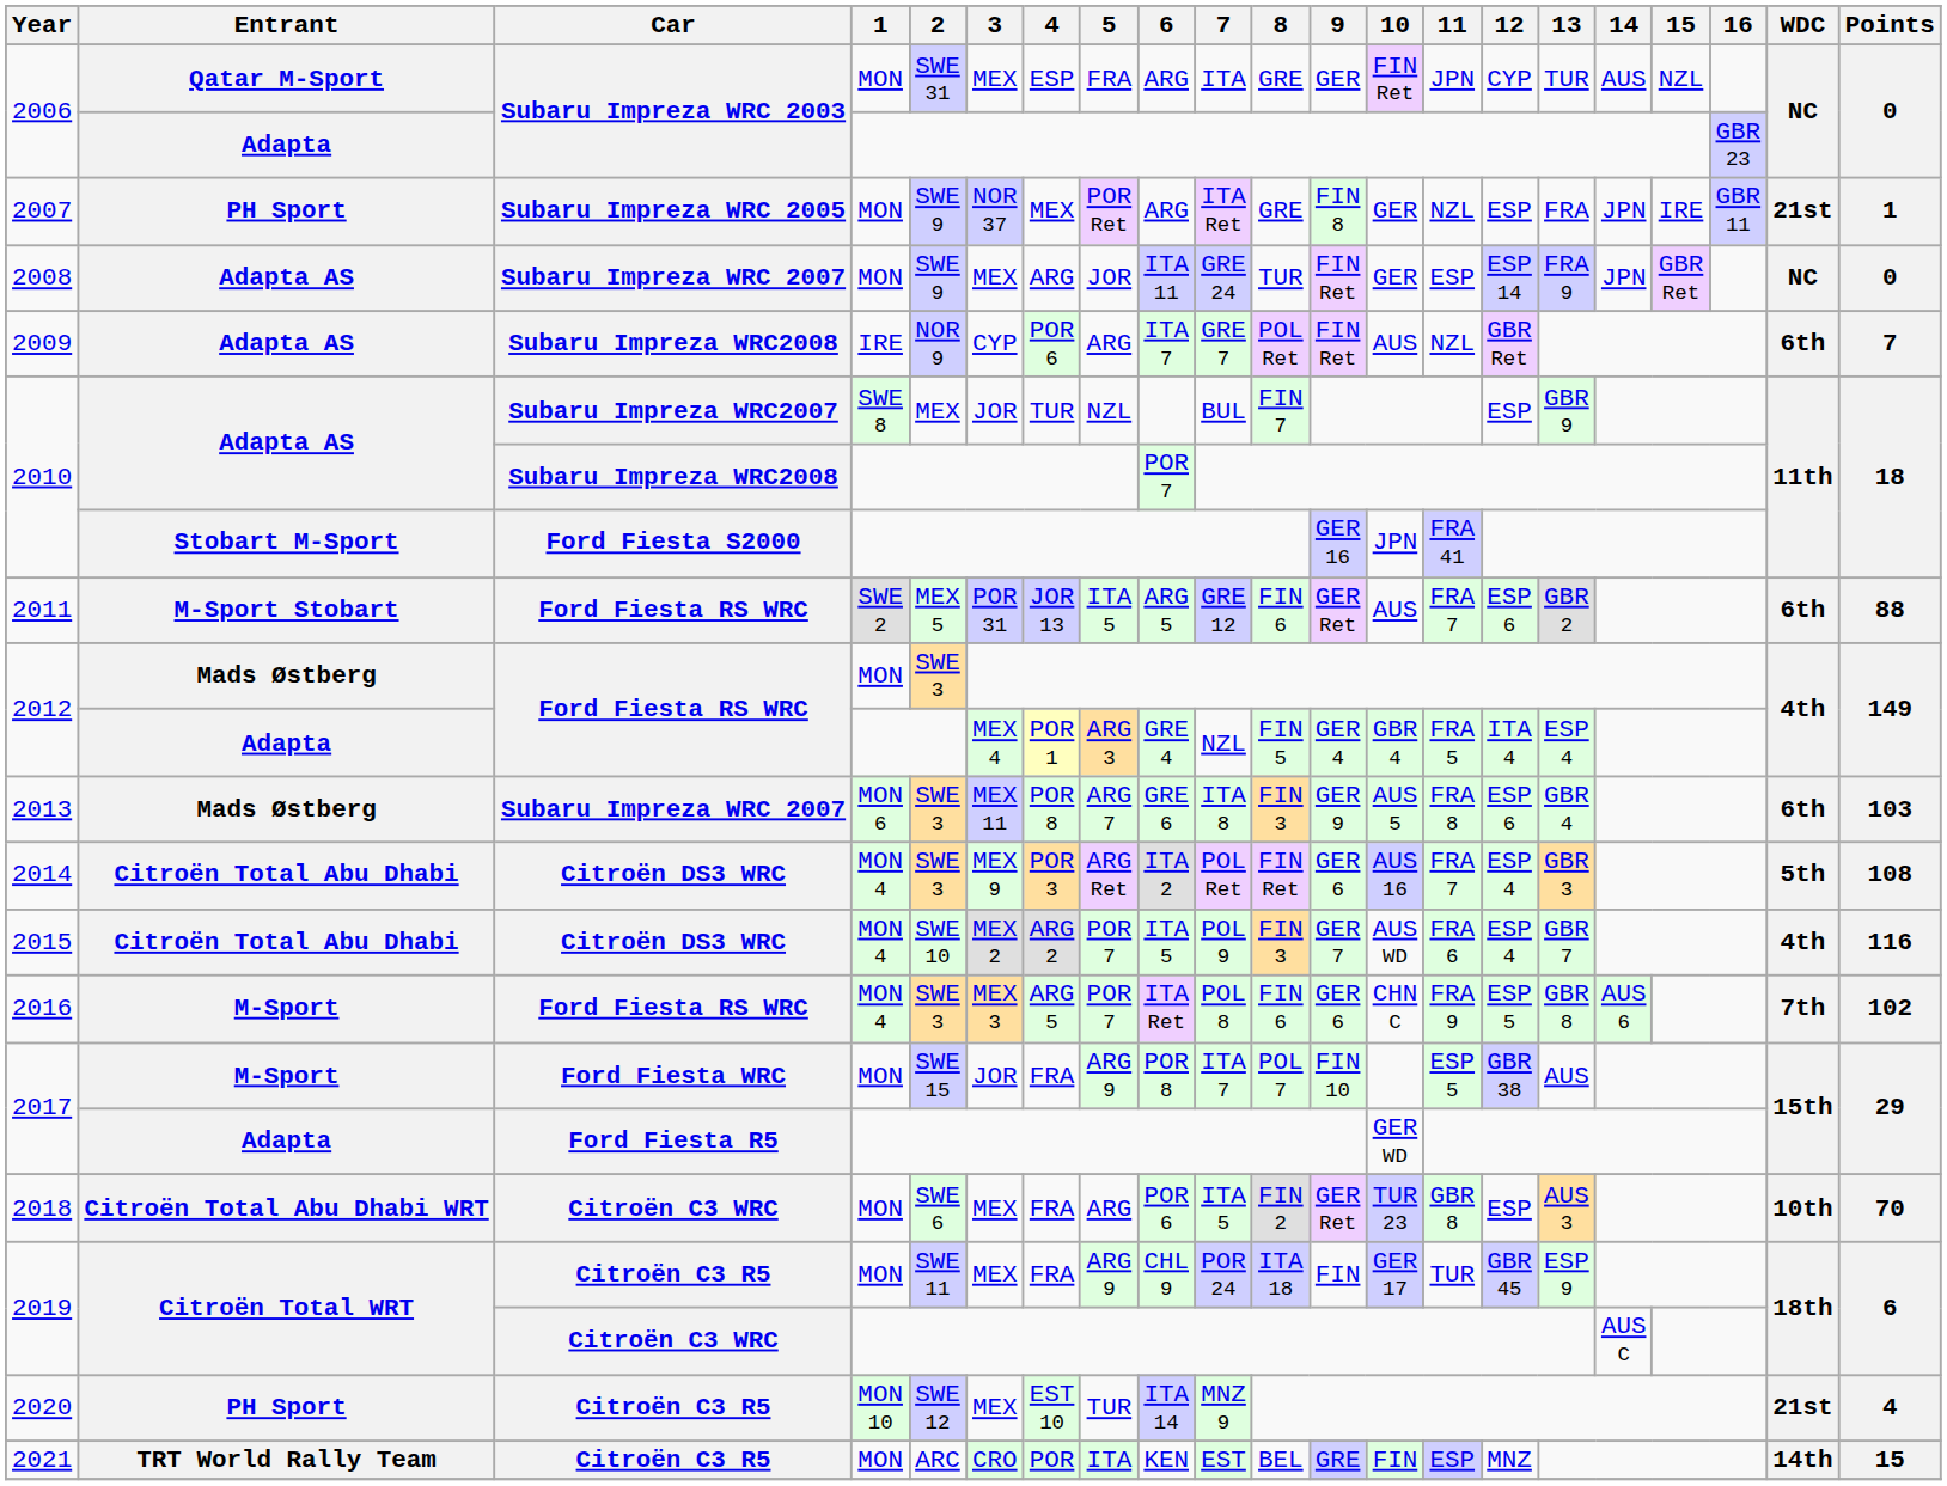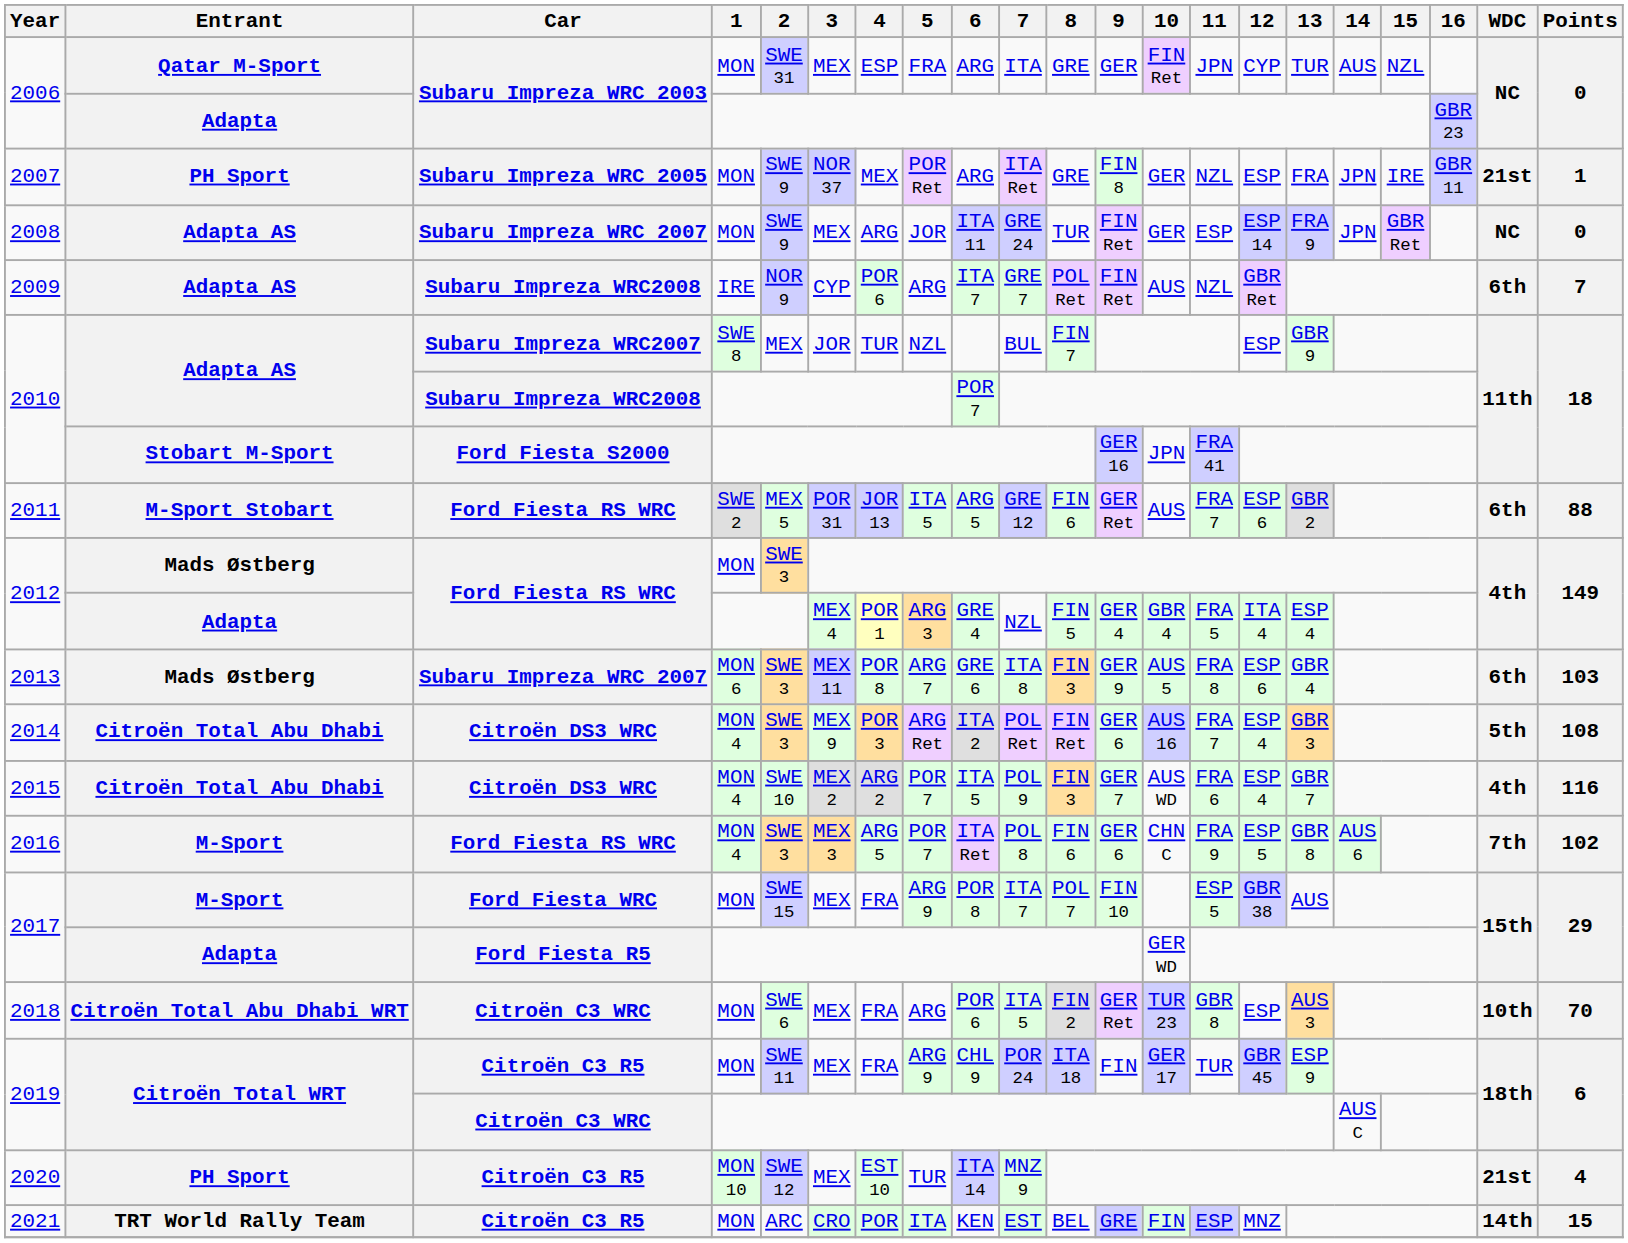 <table class="wikitable" border="1" style="text-align:center; font-size:85%;">
 <tr>
 <th>Year</th>
 <th>Entrant</th>
 <th>Car</th>
 <th>1</th>
 <th>2</th>
 <th>3</th>
 <th>4</th>
 <th>5</th>
 <th>6</th>
 <th>7</th>
 <th>8</th>
 <th>9</th>
 <th>10</th>
 <th>11</th>
 <th>12</th>
 <th>13</th>
 <th>14</th>
 <th>15</th>
 <th>16</th>
 <th>WDC</th>
 <th>Points</th>
 </tr>
 <tr>
 <td rowspan=2><a href='#'>2006</a></td>
 <th nowrap><a href='#'>Qatar M-Sport</a></th>
 <th rowspan=2 nowrap><a href='#'>Subaru Impreza WRC 2003</a></th>
 <td><a href='#'>MON</a></td>
 <td style="background:#CFCFFF;"><a href='#'>SWE</a><br><small>31</small></td>
 <td><a href='#'>MEX</a></td>
 <td><a href='#'>ESP</a></td>
 <td><a href='#'>FRA</a></td>
 <td><a href='#'>ARG</a></td>
 <td><a href='#'>ITA</a></td>
 <td><a href='#'>GRE</a></td>
 <td><a href='#'>GER</a></td>
 <td style="background:#EFCFFF;"><a href='#'>FIN</a><br><small>Ret</small></td>
 <td><a href='#'>JPN</a></td>
 <td><a href='#'>CYP</a></td>
 <td><a href='#'>TUR</a></td>
 <td><a href='#'>AUS</a></td>
 <td><a href='#'>NZL</a></td>
 <td></td>
 <th rowspan=2>NC</th>
 <th rowspan=2>0</th>
 </tr>
 <tr>
 <th nowrap><a href='#'>Adapta</a></th>
 <td colspan=15></td>
 <td style="background:#CFCFFF;"><a href='#'>GBR</a><br><small>23</small></td>
 </tr>
 <tr>
 <td><a href='#'>2007</a></td>
 <th nowrap><a href='#'>PH Sport</a></th>
 <th nowrap><a href='#'>Subaru Impreza WRC 2005</a></th>
 <td><a href='#'>MON</a></td>
 <td style="background:#CFCFFF;"><a href='#'>SWE</a><br><small>9</small></td>
 <td style="background:#CFCFFF;"><a href='#'>NOR</a><br><small>37</small></td>
 <td><a href='#'>MEX</a></td>
 <td style="background:#EFCFFF;"><a href='#'>POR</a><br><small>Ret</small></td>
 <td><a href='#'>ARG</a></td>
 <td style="background:#EFCFFF;"><a href='#'>ITA</a><br><small>Ret</small></td>
 <td><a href='#'>GRE</a></td>
 <td style="background:#DFFFDF;"><a href='#'>FIN</a><br><small>8</small></td>
 <td><a href='#'>GER</a></td>
 <td><a href='#'>NZL</a></td>
 <td><a href='#'>ESP</a></td>
 <td><a href='#'>FRA</a></td>
 <td><a href='#'>JPN</a></td>
 <td><a href='#'>IRE</a></td>
 <td style="background:#CFCFFF;"><a href='#'>GBR</a><br><small>11</small></td>
 <th>21st</th>
 <th>1</th>
 </tr>
 <tr>
 <td><a href='#'>2008</a></td>
 <th nowrap><a href='#'>Adapta AS</a></th>
 <th nowrap><a href='#'>Subaru Impreza WRC 2007</a></th>
 <td><a href='#'>MON</a></td>
 <td style="background:#CFCFFF;"><a href='#'>SWE</a><br><small>9</small></td>
 <td><a href='#'>MEX</a></td>
 <td><a href='#'>ARG</a></td>
 <td><a href='#'>JOR</a></td>
 <td style="background:#CFCFFF;"><a href='#'>ITA</a><br><small>11</small></td>
 <td style="background:#CFCFFF;"><a href='#'>GRE</a><br><small>24</small></td>
 <td><a href='#'>TUR</a></td>
 <td style="background:#EFCFFF;"><a href='#'>FIN</a><br><small>Ret</small></td>
 <td><a href='#'>GER</a></td>
 <td><a href='#'>ESP</a></td>
 <td style="background:#CFCFFF;"><a href='#'>ESP</a><br><small>14</small></td>
 <td style="background:#CFCFFF;"><a href='#'>FRA</a><br><small>9</small></td>
 <td><a href='#'>JPN</a></td>
 <td style="background:#EFCFFF;"><a href='#'>GBR</a><br><small>Ret</small></td>
 <td></td>
 <th>NC</th>
 <th>0</th>
 </tr>
 <tr>
 <td><a href='#'>2009</a></td>
 <th nowrap><a href='#'>Adapta AS</a></th>
 <th nowrap><a href='#'>Subaru Impreza WRC2008</a></th>
 <td><a href='#'>IRE</a></td>
 <td style="background:#CFCFFF;"><a href='#'>NOR</a><br><small>9</small></td>
 <td><a href='#'>CYP</a></td>
 <td style="background:#DFFFDF;"><a href='#'>POR</a><br><small>6</small></td>
 <td><a href='#'>ARG</a></td>
 <td style="background:#DFFFDF;"><a href='#'>ITA</a><br><small>7</small></td>
 <td style="background:#DFFFDF;"><a href='#'>GRE</a><br><small>7</small></td>
 <td style="background:#EFCFFF;"><a href='#'>POL</a><br><small>Ret</small></td>
 <td style="background:#EFCFFF;"><a href='#'>FIN</a><br><small>Ret</small></td>
 <td><a href='#'>AUS</a></td>
 <td><a href='#'>NZL</a></td>
 <td style="background:#EFCFFF;"><a href='#'>GBR</a><br><small>Ret</small></td>
 <td colspan=4></td>
 <th>6th</th>
 <th>7</th>
 </tr>
 <tr>
 <td rowspan="3"><a href='#'>2010</a></td>
 <th rowspan="2" nowrap><a href='#'>Adapta AS</a></th>
 <th nowrap><a href='#'>Subaru Impreza WRC2007</a></th>
 <td style="background:#DFFFDF;"><a href='#'>SWE</a><br><small>8</small></td>
 <td><a href='#'>MEX</a></td>
 <td><a href='#'>JOR</a></td>
 <td><a href='#'>TUR</a></td>
 <td><a href='#'>NZL</a></td>
 <td></td>
 <td><a href='#'>BUL</a></td>
 <td style="background:#DFFFDF;"><a href='#'>FIN</a><br><small>7</small></td>
 <td colspan=3></td>
 <td><a href='#'>ESP</a></td>
 <td style="background:#DFFFDF;"><a href='#'>GBR</a><br><small>9</small></td>
 <td colspan=3></td>
 <th rowspan="3">11th</th>
 <th rowspan="3">18</th>
 </tr>
 <tr>
 <th nowrap><a href='#'>Subaru Impreza WRC2008</a></th>
 <td colspan=5></td>
 <td style="background:#DFFFDF;"><a href='#'>POR</a><br><small>7</small></td>
 <td colspan=10></td>
 </tr>
 <tr>
 <th nowrap><a href='#'>Stobart M-Sport</a></th>
 <th nowrap><a href='#'>Ford Fiesta S2000</a></th>
 <td colspan=8></td>
 <td style="background:#CFCFFF;"><a href='#'>GER</a><br><small>16</small></td>
 <td><a href='#'>JPN</a></td>
 <td style="background:#CFCFFF;"><a href='#'>FRA</a><br><small>41</small></td>
 <td colspan=5></td>
 </tr>
 <tr>
 <td><a href='#'>2011</a></td>
 <th nowrap><a href='#'>M-Sport Stobart</a></th>
 <th nowrap><a href='#'>Ford Fiesta RS WRC</a></th>
 <td style="background:#DFDFDF;"><a href='#'>SWE</a><br><small>2</small></td>
 <td style="background:#DFFFDF;"><a href='#'>MEX</a><br><small>5</small></td>
 <td style="background:#CFCFFF;"><a href='#'>POR</a><br><small>31</small></td>
 <td style="background:#CFCFFF;"><a href='#'>JOR</a><br><small>13</small></td>
 <td style="background:#DFFFDF;"><a href='#'>ITA</a><br><small>5</small></td>
 <td style="background:#DFFFDF;"><a href='#'>ARG</a><br><small>5</small></td>
 <td style="background:#CFCFFF;"><a href='#'>GRE</a><br><small>12</small></td>
 <td style="background:#DFFFDF;"><a href='#'>FIN</a><br><small>6</small></td>
 <td style="background:#EFCFFF;"><a href='#'>GER</a><br><small>Ret</small></td>
 <td><a href='#'>AUS</a></td>
 <td style="background:#DFFFDF;"><a href='#'>FRA</a><br><small>7</small></td>
 <td style="background:#DFFFDF;"><a href='#'>ESP</a><br><small>6</small></td>
 <td style="background:#DFDFDF;"><a href='#'>GBR</a><br><small>2</small></td>
 <td colspan=3></td>
 <th>6th</th>
 <th>88</th>
 </tr>
 <tr>
 <td rowspan=2><a href='#'>2012</a></td>
 <th nowrap>Mads Østberg</th>
 <th rowspan=2 nowrap><a href='#'>Ford Fiesta RS WRC</a></th>
 <td><a href='#'>MON</a></td>
 <td style="background:#FFDF9F;"><a href='#'>SWE</a><br><small>3</small></td>
 <td colspan=14></td>
 <th rowspan=2>4th</th>
 <th rowspan=2>149</th>
 </tr>
 <tr>
 <th nowrap><a href='#'>Adapta</a></th>
 <td colspan=2></td>
 <td style="background:#DFFFDF;"><a href='#'>MEX</a><br><small>4</small></td>
 <td style="background:#FFFFBF;"><a href='#'>POR</a><br><small>1</small></td>
 <td style="background:#FFDF9F;"><a href='#'>ARG</a><br><small>3</small></td>
 <td style="background:#DFFFDF;"><a href='#'>GRE</a><br><small>4</small></td>
 <td><a href='#'>NZL</a></td>
 <td style="background:#DFFFDF;"><a href='#'>FIN</a><br><small>5</small></td>
 <td style="background:#DFFFDF;"><a href='#'>GER</a><br><small>4</small></td>
 <td style="background:#DFFFDF;"><a href='#'>GBR</a><br><small>4</small></td>
 <td style="background:#DFFFDF;"><a href='#'>FRA</a><br><small>5</small></td>
 <td style="background:#DFFFDF;"><a href='#'>ITA</a><br><small>4</small></td>
 <td style="background:#DFFFDF;"><a href='#'>ESP</a><br><small>4</small></td>
 <td colspan=3></td>
 </tr>
 <tr>
 <td><a href='#'>2013</a></td>
 <th nowrap>Mads Østberg</th>
 <th nowrap><a href='#'>Subaru Impreza WRC 2007</a></th>
 <td style="background:#DFFFDF;"><a href='#'>MON</a><br><small>6</small></td>
 <td style="background:#FFDF9F;"><a href='#'>SWE</a><br><small>3</small></td>
 <td style="background:#CFCFFF;"><a href='#'>MEX</a><br><small>11</small></td>
 <td style="background:#DFFFDF;"><a href='#'>POR</a><br><small>8</small></td>
 <td style="background:#DFFFDF;"><a href='#'>ARG</a><br><small>7</small></td>
 <td style="background:#DFFFDF;"><a href='#'>GRE</a><br><small>6</small></td>
 <td style="background:#DFFFDF;"><a href='#'>ITA</a><br><small>8</small></td>
 <td style="background:#FFDF9F;"><a href='#'>FIN</a><br><small>3</small></td>
 <td style="background:#DFFFDF;"><a href='#'>GER</a><br><small>9</small></td>
 <td style="background:#DFFFDF;"><a href='#'>AUS</a><br><small>5</small></td>
 <td style="background:#DFFFDF;"><a href='#'>FRA</a><br><small>8</small></td>
 <td style="background:#DFFFDF;"><a href='#'>ESP</a><br><small>6</small></td>
 <td style="background:#DFFFDF;"><a href='#'>GBR</a><br><small>4</small></td>
 <td colspan=3></td>
 <th>6th</th>
 <th>103</th>
 </tr>
 <tr>
 <td><a href='#'>2014</a></td>
 <th nowrap><a href='#'>Citroën Total Abu Dhabi</a></th>
 <th nowrap><a href='#'>Citroën DS3 WRC</a></th>
 <td style="background:#DFFFDF;"><a href='#'>MON</a><br><small>4</small></td>
 <td style="background:#FFDF9F;"><a href='#'>SWE</a><br><small>3</small></td>
 <td style="background:#DFFFDF;"><a href='#'>MEX</a><br><small>9</small></td>
 <td style="background:#FFDF9F;"><a href='#'>POR</a><br><small>3</small></td>
 <td style="background:#EFCFFF;"><a href='#'>ARG</a><br><small>Ret</small></td>
 <td style="background:#DFDFDF;"><a href='#'>ITA</a><br><small>2</small></td>
 <td style="background:#EFCFFF;"><a href='#'>POL</a><br><small>Ret</small></td>
 <td style="background:#EFCFFF;"><a href='#'>FIN</a><br><small>Ret</small></td>
 <td style="background:#DFFFDF;"><a href='#'>GER</a><br><small>6</small></td>
 <td style="background:#CFCFFF;"><a href='#'>AUS</a><br><small>16</small></td>
 <td style="background:#DFFFDF;"><a href='#'>FRA</a><br><small>7</small></td>
 <td style="background:#DFFFDF;"><a href='#'>ESP</a><br><small>4</small></td>
 <td style="background:#FFDF9F;"><a href='#'>GBR</a><br><small>3</small></td>
 <td colspan=3></td>
 <th>5th</th>
 <th>108</th>
 </tr>
 <tr>
 <td><a href='#'>2015</a></td>
 <th nowrap><a href='#'>Citroën Total Abu Dhabi</a></th>
 <th nowrap><a href='#'>Citroën DS3 WRC</a></th>
 <td style="background:#DFFFDF;"><a href='#'>MON</a><br><small>4</small></td>
 <td style="background:#DFFFDF;"><a href='#'>SWE</a><br><small>10</small></td>
 <td style="background:#DFDFDF;"><a href='#'>MEX</a><br><small>2</small></td>
 <td style="background:#DFDFDF;"><a href='#'>ARG</a><br><small>2</small></td>
 <td style="background:#DFFFDF;"><a href='#'>POR</a><br><small>7</small></td>
 <td style="background:#DFFFDF;"><a href='#'>ITA</a><br><small>5</small></td>
 <td style="background:#DFFFDF;"><a href='#'>POL</a><br><small>9</small></td>
 <td style="background:#FFDF9F;"><a href='#'>FIN</a><br><small>3</small></td>
 <td style="background:#DFFFDF;"><a href='#'>GER</a><br><small>7</small></td>
 <td><a href='#'>AUS</a><br><small>WD</small></td>
 <td style="background:#DFFFDF;"><a href='#'>FRA</a><br><small>6</small></td>
 <td style="background:#DFFFDF;"><a href='#'>ESP</a><br><small>4</small></td>
 <td style="background:#DFFFDF;"><a href='#'>GBR</a><br><small>7</small></td>
 <td colspan=3></td>
 <th>4th</th>
 <th>116</th>
 </tr>
 <tr>
 <td><a href='#'>2016</a></td>
 <th nowrap><a href='#'>M-Sport</a></th>
 <th nowrap><a href='#'>Ford Fiesta RS WRC</a></th>
 <td style="background:#DFFFDF;"><a href='#'>MON</a><br><small>4</small></td>
 <td style="background:#FFDF9F;"><a href='#'>SWE</a><br><small>3</small></td>
 <td style="background:#FFDF9F;"><a href='#'>MEX</a><br><small>3</small></td>
 <td style="background:#DFFFDF;"><a href='#'>ARG</a><br><small>5</small></td>
 <td style="background:#DFFFDF;"><a href='#'>POR</a><br><small>7</small></td>
 <td style="background:#EFCFFF;"><a href='#'>ITA</a><br><small>Ret</small></td>
 <td style="background:#DFFFDF;"><a href='#'>POL</a><br><small>8</small></td>
 <td style="background:#DFFFDF;"><a href='#'>FIN</a><br><small>6</small></td>
 <td style="background:#DFFFDF;"><a href='#'>GER</a><br><small>6</small></td>
 <td><a href='#'>CHN</a><br><small>C</small></td>
 <td style="background:#DFFFDF;"><a href='#'>FRA</a><br><small>9</small></td>
 <td style="background:#DFFFDF;"><a href='#'>ESP</a><br><small>5</small></td>
 <td style="background:#DFFFDF;"><a href='#'>GBR</a><br><small>8</small></td>
 <td style="background:#DFFFDF;"><a href='#'>AUS</a><br><small>6</small></td>
 <td colspan=2></td>
 <th>7th</th>
 <th>102</th>
 </tr>
 <tr>
 <td rowspan=2><a href='#'>2017</a></td>
 <th nowrap><a href='#'>M-Sport</a></th>
 <th nowrap><a href='#'>Ford Fiesta WRC</a></th>
 <td><a href='#'>MON</a></td>
 <td style="background:#CFCFFF;"><a href='#'>SWE</a><br><small>15</small></td>
-<td><a href='#'>JOR</a></td>
+<td><a href='#'>MEX</a></td>
 <td><a href='#'>FRA</a></td>
 <td style="background:#DFFFDF;"><a href='#'>ARG</a><br><small>9</small></td>
 <td style="background:#DFFFDF;"><a href='#'>POR</a><br><small>8</small></td>
 <td style="background:#DFFFDF;"><a href='#'>ITA</a><br><small>7</small></td>
 <td style="background:#DFFFDF;"><a href='#'>POL</a><br><small>7</small></td>
 <td style="background:#DFFFDF;"><a href='#'>FIN</a><br><small>10</small></td>
 <td></td>
 <td style="background:#DFFFDF;"><a href='#'>ESP</a><br><small>5</small></td>
 <td style="background:#CFCFFF;"><a href='#'>GBR</a><br><small>38</small></td>
 <td><a href='#'>AUS</a></td>
 <td colspan=3></td>
 <th rowspan=2>15th</th>
 <th rowspan=2>29</th>
 </tr>
 <tr>
 <th nowrap><a href='#'>Adapta</a></th>
 <th nowrap><a href='#'>Ford Fiesta R5</a></th>
 <td colspan=9></td>
 <td><a href='#'>GER</a><br><small>WD</small></td>
 <td colspan=6></td>
 </tr>
 <tr>
 <td><a href='#'>2018</a></td>
 <th nowrap><a href='#'>Citroën Total Abu Dhabi WRT</a></th>
 <th nowrap><a href='#'>Citroën C3 WRC</a></th>
 <td><a href='#'>MON</a></td>
 <td style="background:#DFFFDF;"><a href='#'>SWE</a><br><small>6</small></td>
 <td><a href='#'>MEX</a></td>
 <td><a href='#'>FRA</a></td>
 <td><a href='#'>ARG</a></td>
 <td style="background:#DFFFDF;"><a href='#'>POR</a><br><small>6</small></td>
 <td style="background:#DFFFDF;"><a href='#'>ITA</a><br><small>5</small></td>
 <td style="background:#DFDFDF;"><a href='#'>FIN</a><br><small>2</small></td>
 <td style="background:#EFCFFF;"><a href='#'>GER</a><br><small>Ret</small></td>
 <td style="background:#CFCFFF;"><a href='#'>TUR</a><br><small>23</small></td>
 <td style="background:#DFFFDF;"><a href='#'>GBR</a><br><small>8</small></td>
 <td><a href='#'>ESP</a></td>
 <td style="background:#FFDF9F;"><a href='#'>AUS</a><br><small>3</small></td>
 <td colspan=3></td>
 <th>10th</th>
 <th>70</th>
 </tr>
 <tr>
 <td rowspan="2"><a href='#'>2019</a></td>
 <th rowspan="2" nowrap><a href='#'>Citroën Total WRT</a></th>
 <th nowrap><a href='#'>Citroën C3 R5</a></th>
 <td><a href='#'>MON</a></td>
 <td style="background:#CFCFFF;"><a href='#'>SWE</a><br><small>11</small></td>
 <td><a href='#'>MEX</a></td>
 <td><a href='#'>FRA</a></td>
 <td style="background:#DFFFDF;"><a href='#'>ARG</a><br><small>9</small></td>
 <td style="background:#DFFFDF;"><a href='#'>CHL</a><br><small>9</small></td>
 <td style="background:#CFCFFF;"><a href='#'>POR</a><br><small>24</small></td>
 <td style="background:#CFCFFF;"><a href='#'>ITA</a><br><small>18</small></td>
 <td><a href='#'>FIN</a></td>
 <td style="background:#CFCFFF;"><a href='#'>GER</a><br><small>17</small></td>
 <td><a href='#'>TUR</a></td>
 <td style="background:#CFCFFF;"><a href='#'>GBR</a><br><small>45</small></td>
 <td style="background:#DFFFDF;"><a href='#'>ESP</a><br><small>9</small></td>
 <td colspan=3></td>
 <th rowspan="2">18th</th>
 <th rowspan="2">6</th>
 </tr>
 <tr>
 <th nowrap><a href='#'>Citroën C3 WRC</a></th>
 <td colspan=13></td>
 <td><a href='#'>AUS</a><br><small>C</small></td>
 <td colspan=2></td>
 </tr>
 <tr>
 <td><a href='#'>2020</a></td>
 <th nowrap><a href='#'>PH Sport</a></th>
 <th nowrap><a href='#'>Citroën C3 R5</a></th>
 <td style="background:#DFFFDF;"><a href='#'>MON</a><br><small>10</small></td>
 <td style="background:#CFCFFF;"><a href='#'>SWE</a><br><small>12</small></td>
 <td><a href='#'>MEX</a></td>
 <td style="background:#DFFFDF;"><a href='#'>EST</a><br><small>10</small></td>
 <td><a href='#'>TUR</a></td>
 <td style="background:#CFCFFF;"><a href='#'>ITA</a><br><small>14</small></td>
 <td style="background:#DFFFDF;"><a href='#'>MNZ</a><br><small>9</small></td>
 <td colspan=9></td>
 <th>21st</th>
 <th>4</th>
 </tr>
 <tr>
 <td><a href='#'>2021</a></td>
 <th nowrap>TRT World Rally Team</th>
 <th nowrap><a href='#'>Citroën C3 R5</a></th>
 <td><a href='#'>MON</a></td>
 <td><a href='#'>ARC</a></td>
 <td style="background:#DFFFDF;"><a href='#'>CRO</a><br></td>
 <td style="background:#DFFFDF;"><a href='#'>POR</a><br></td>
 <td style="background:#DFFFDF;"><a href='#'>ITA</a><br></td>
 <td><a href='#'>KEN</a></td>
 <td style="background:#DFFFDF;"><a href='#'>EST</a><br></td>
 <td><a href='#'>BEL</a></td>
 <td style="background:#CFCFFF;"><a href='#'>GRE</a><br></td>
 <td style="background:#DFFFDF;"><a href='#'>FIN</a><br></td>
 <td style="background:#CFCFFF;"><a href='#'>ESP</a><br></td>
 <td><a href='#'>MNZ</a></td>
 <td colspan=4></td>
 <th>14th</th>
 <th>15</th>
 </tr>
 <tr>
 </tr>
 </table>
